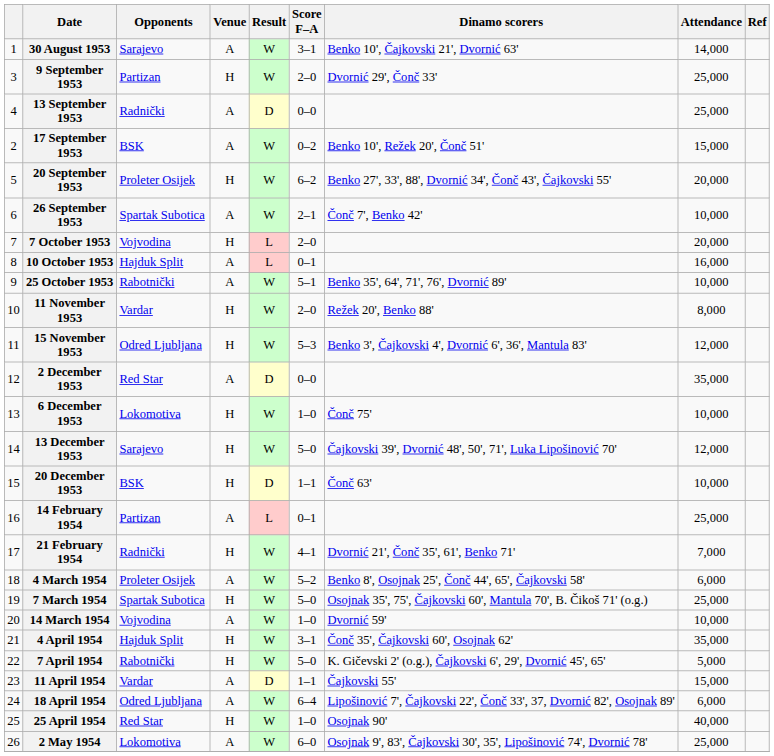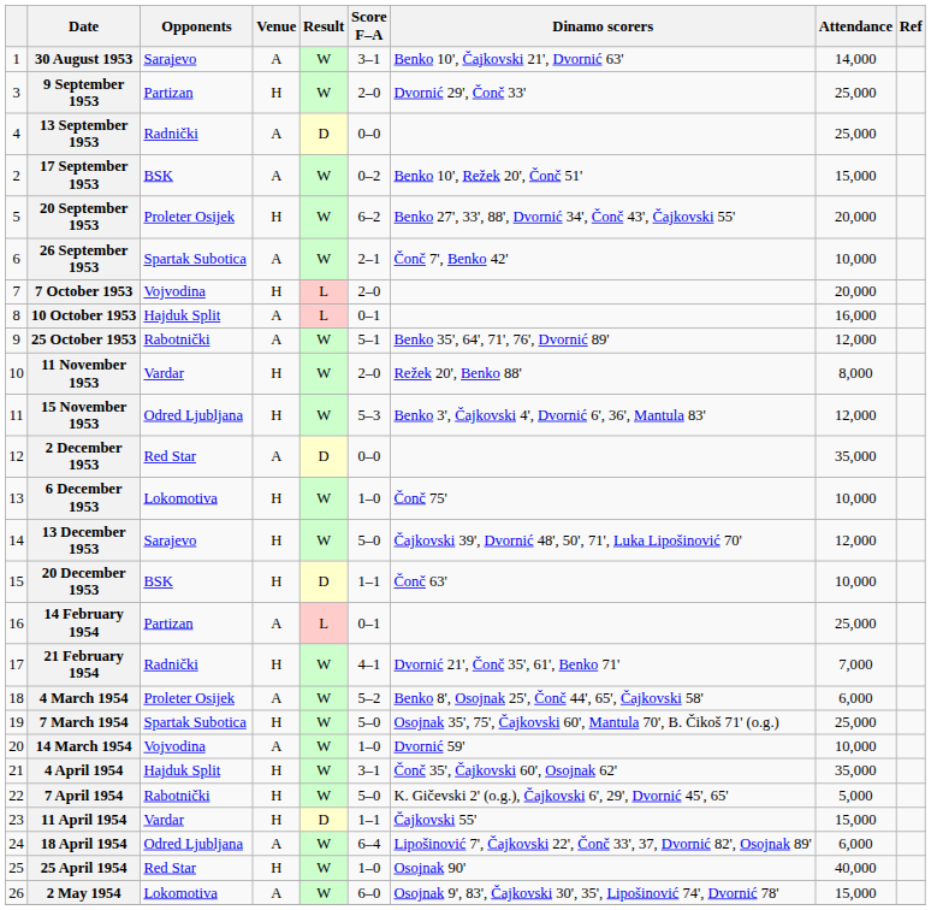 <table class="wikitable plainrowheaders sortable" style="text-align:center; font-size:98%;">
 <tr>
 <th></th>
 <th scope="col" width="110">Date</th>
 <th scope="col" width="110">Opponents</th>
 <th scope="col">Venue</th>
 <th scope="col">Result</th>
 <th scope="col">Score<br>F–A</th>
 <th scope="col">Dinamo scorers</th>
 <th scope="col">Attendance</th>
 <th scope="col">Ref</th>
 </tr>
 <tr>
 <td>1</td>
 <th scope="row">30 August 1953</th>
 <td align="left"><a href='#'>Sarajevo</a></td>
 <td>A</td>
 <td style="background:#cfc">W</td>
 <td>3–1</td>
 <td align="left"><a href='#'>Benko</a> 10', <a href='#'>Čajkovski</a> 21', <a href='#'>Dvornić</a> 63'</td>
 <td>14,000</td>
 <td></td>
 </tr>
 <tr>
 <td>3</td>
 <th scope="row">9 September 1953</th>
 <td align="left"><a href='#'>Partizan</a></td>
 <td>H</td>
 <td style="background:#cfc">W</td>
 <td>2–0</td>
 <td align="left"><a href='#'>Dvornić</a> 29', <a href='#'>Čonč</a> 33'</td>
 <td>25,000</td>
 <td></td>
 </tr>
 <tr>
 <td>4</td>
 <th scope="row">13 September 1953</th>
 <td align="left"><a href='#'>Radnički</a></td>
 <td>A</td>
 <td style="background:#ffc">D</td>
 <td>0–0</td>
 <td align="left"></td>
 <td>25,000</td>
 <td></td>
 </tr>
 <tr>
 <td>2</td>
 <th scope="row">17 September 1953</th>
 <td align="left"><a href='#'>BSK</a></td>
 <td>A</td>
 <td style="background:#cfc">W</td>
 <td>0–2</td>
 <td align="left"><a href='#'>Benko</a> 10', <a href='#'>Režek</a> 20', <a href='#'>Čonč</a> 51'</td>
 <td>15,000</td>
 <td></td>
 </tr>
 <tr>
 <td>5</td>
 <th scope="row">20 September 1953</th>
 <td align="left"><a href='#'>Proleter Osijek</a></td>
 <td>H</td>
 <td style="background:#cfc">W</td>
 <td>6–2</td>
 <td align="left"><a href='#'>Benko</a> 27', 33', 88', <a href='#'>Dvornić</a> 34', <a href='#'>Čonč</a> 43', <a href='#'>Čajkovski</a> 55'</td>
 <td>20,000</td>
 <td></td>
 </tr>
 <tr>
 <td>6</td>
 <th scope="row">26 September 1953</th>
 <td align="left"><a href='#'>Spartak Subotica</a></td>
 <td>A</td>
 <td style="background:#cfc">W</td>
 <td>2–1</td>
 <td align="left"><a href='#'>Čonč</a> 7', <a href='#'>Benko</a> 42'</td>
 <td>10,000</td>
 <td></td>
 </tr>
 <tr>
 <td>7</td>
 <th scope="row">7 October 1953</th>
 <td align="left"><a href='#'>Vojvodina</a></td>
 <td>H</td>
 <td style="background:#fcc">L</td>
 <td>2–0</td>
 <td align="left"></td>
 <td>20,000</td>
 <td></td>
 </tr>
 <tr>
 <td>8</td>
 <th scope="row">10 October 1953</th>
 <td align="left"><a href='#'>Hajduk Split</a></td>
 <td>A</td>
 <td style="background:#fcc">L</td>
 <td>0–1</td>
 <td align="left"></td>
 <td>16,000</td>
 <td></td>
 </tr>
 <tr>
 <td>9</td>
 <th scope="row">25 October 1953</th>
 <td align="left"><a href='#'>Rabotnički</a></td>
 <td>A</td>
 <td style="background:#cfc">W</td>
 <td>5–1</td>
 <td align="left"><a href='#'>Benko</a> 35', 64', 71', 76', <a href='#'>Dvornić</a> 89'</td>
-<td>10,000</td>
+<td>12,000</td>
 <td></td>
 </tr>
 <tr>
 <td>10</td>
 <th scope="row">11 November 1953</th>
 <td align="left"><a href='#'>Vardar</a></td>
 <td>H</td>
 <td style="background:#cfc">W</td>
 <td>2–0</td>
 <td align="left"><a href='#'>Režek</a> 20', <a href='#'>Benko</a> 88'</td>
 <td>8,000</td>
 <td></td>
 </tr>
 <tr>
 <td>11</td>
 <th scope="row">15 November 1953</th>
 <td align="left"><a href='#'>Odred Ljubljana</a></td>
 <td>H</td>
 <td style="background:#cfc">W</td>
 <td>5–3</td>
 <td align="left"><a href='#'>Benko</a> 3', <a href='#'>Čajkovski</a> 4', <a href='#'>Dvornić</a> 6', 36', <a href='#'>Mantula</a> 83'</td>
 <td>12,000</td>
 <td></td>
 </tr>
 <tr>
 <td>12</td>
 <th scope="row">2 December 1953</th>
 <td align="left"><a href='#'>Red Star</a></td>
 <td>A</td>
 <td style="background:#ffc">D</td>
 <td>0–0</td>
 <td align="left"></td>
 <td>35,000</td>
 <td></td>
 </tr>
 <tr>
 <td>13</td>
 <th scope="row">6 December 1953</th>
 <td align="left"><a href='#'>Lokomotiva</a></td>
 <td>H</td>
 <td style="background:#cfc">W</td>
 <td>1–0</td>
 <td align="left"><a href='#'>Čonč</a> 75'</td>
 <td>10,000</td>
 <td></td>
 </tr>
 <tr>
 <td>14</td>
 <th scope="row">13 December 1953</th>
 <td align="left"><a href='#'>Sarajevo</a></td>
 <td>H</td>
 <td style="background:#cfc">W</td>
 <td>5–0</td>
 <td align="left"><a href='#'>Čajkovski</a> 39', <a href='#'>Dvornić</a> 48', 50', 71', <a href='#'>Luka Lipošinović</a> 70'</td>
 <td>12,000</td>
 <td></td>
 </tr>
 <tr>
 <td>15</td>
 <th scope="row">20 December 1953</th>
 <td align="left"><a href='#'>BSK</a></td>
 <td>H</td>
 <td style="background:#ffc">D</td>
 <td>1–1</td>
 <td align="left"><a href='#'>Čonč</a> 63'</td>
 <td>10,000</td>
 <td></td>
 </tr>
 <tr>
 <td>16</td>
 <th scope="row">14 February 1954</th>
 <td align="left"><a href='#'>Partizan</a></td>
 <td>A</td>
 <td style="background:#fcc">L</td>
 <td>0–1</td>
 <td align="left"></td>
 <td>25,000</td>
 <td></td>
 </tr>
 <tr>
 <td>17</td>
 <th scope="row">21 February 1954</th>
 <td align="left"><a href='#'>Radnički</a></td>
 <td>H</td>
 <td style="background:#cfc">W</td>
 <td>4–1</td>
 <td align="left"><a href='#'>Dvornić</a> 21', <a href='#'>Čonč</a> 35', 61', <a href='#'>Benko</a> 71'</td>
 <td>7,000</td>
 <td></td>
 </tr>
 <tr>
 <td>18</td>
 <th scope="row">4 March 1954</th>
 <td align="left"><a href='#'>Proleter Osijek</a></td>
 <td>A</td>
 <td style="background:#cfc">W</td>
 <td>5–2</td>
 <td align="left"><a href='#'>Benko</a> 8', <a href='#'>Osojnak</a> 25', <a href='#'>Čonč</a> 44', 65', <a href='#'>Čajkovski</a> 58'</td>
 <td>6,000</td>
 <td></td>
 </tr>
 <tr>
 <td>19</td>
 <th scope="row">7 March 1954</th>
 <td align="left"><a href='#'>Spartak Subotica</a></td>
 <td>H</td>
 <td style="background:#cfc">W</td>
 <td>5–0</td>
 <td align="left"><a href='#'>Osojnak</a> 35', 75', <a href='#'>Čajkovski</a> 60', <a href='#'>Mantula</a> 70', B. Čikoš 71' (o.g.)</td>
 <td>25,000</td>
 <td></td>
 </tr>
 <tr>
 <td>20</td>
 <th scope="row">14 March 1954</th>
 <td align="left"><a href='#'>Vojvodina</a></td>
 <td>A</td>
 <td style="background:#cfc">W</td>
 <td>1–0</td>
 <td align="left"><a href='#'>Dvornić</a> 59'</td>
 <td>10,000</td>
 <td></td>
 </tr>
 <tr>
 <td>21</td>
 <th scope="row">4 April 1954</th>
 <td align="left"><a href='#'>Hajduk Split</a></td>
 <td>H</td>
 <td style="background:#cfc">W</td>
 <td>3–1</td>
 <td align="left"><a href='#'>Čonč</a> 35', <a href='#'>Čajkovski</a> 60', <a href='#'>Osojnak</a> 62'</td>
 <td>35,000</td>
 <td></td>
 </tr>
 <tr>
 <td>22</td>
 <th scope="row">7 April 1954</th>
 <td align="left"><a href='#'>Rabotnički</a></td>
 <td>H</td>
 <td style="background:#cfc">W</td>
 <td>5–0</td>
 <td align="left">K. Gičevski 2' (o.g.), <a href='#'>Čajkovski</a> 6', 29', <a href='#'>Dvornić</a> 45', 65'</td>
 <td>5,000</td>
 <td></td>
 </tr>
 <tr>
 <td>23</td>
 <th scope="row">11 April 1954</th>
 <td align="left"><a href='#'>Vardar</a></td>
-<td>A</td>
+<td>H</td>
 <td style="background:#ffc">D</td>
 <td>1–1</td>
 <td align="left"><a href='#'>Čajkovski</a> 55'</td>
 <td>15,000</td>
 <td></td>
 </tr>
 <tr>
 <td>24</td>
 <th scope="row">18 April 1954</th>
 <td align="left"><a href='#'>Odred Ljubljana</a></td>
 <td>A</td>
 <td style="background:#cfc">W</td>
 <td>6–4</td>
 <td align="left"><a href='#'>Lipošinović</a> 7', <a href='#'>Čajkovski</a> 22', <a href='#'>Čonč</a> 33', 37, <a href='#'>Dvornić</a> 82', <a href='#'>Osojnak</a> 89'</td>
 <td>6,000</td>
 <td></td>
 </tr>
 <tr>
 <td>25</td>
 <th scope="row">25 April 1954</th>
 <td align="left"><a href='#'>Red Star</a></td>
 <td>H</td>
 <td style="background:#cfc">W</td>
 <td>1–0</td>
 <td align="left"><a href='#'>Osojnak</a> 90'</td>
 <td>40,000</td>
 <td></td>
 </tr>
 <tr>
 <td>26</td>
 <th scope="row">2 May 1954</th>
 <td align="left"><a href='#'>Lokomotiva</a></td>
 <td>A</td>
 <td style="background:#cfc">W</td>
 <td>6–0</td>
 <td align="left"><a href='#'>Osojnak</a> 9', 83', <a href='#'>Čajkovski</a> 30', 35', <a href='#'>Lipošinović</a> 74', <a href='#'>Dvornić</a> 78'</td>
-<td>25,000</td>
+<td>15,000</td>
 <td></td>
 </tr>
 <tr>
 </tr>
 </table>
